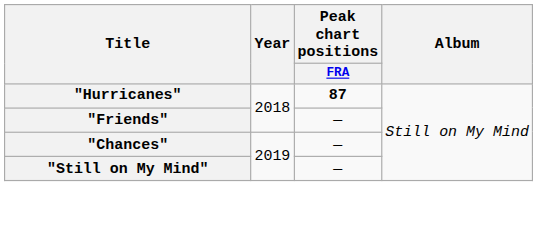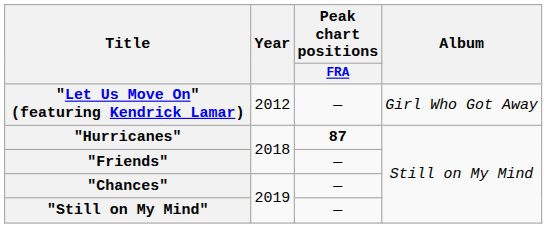 <table class="wikitable plainrowheaders" style="text-align:center;">
 <tr>
 <th scope="col" rowspan="2" style="width:16em;">Title</th>
 <th scope="col" rowspan="2" style="width:1em;">Year</th>
 <th scope="col" colspan="1">Peak chart positions</th>
 <th scope="col" rowspan="2">Album</th>
 </tr>
 <tr>
 <th scope="col" style="width:3em;font-size:85%;"><a href='#'>FRA</a><br></th>
+</tr>
+<tr>
+<th scope="row">"<a href='#'>Let Us Move On</a>"<br><span>(featuring <a href='#'>Kendrick Lamar</a>)</span></th>
+<td>2012</td>
+<td>—</td>
+<td><em>Girl Who Got Away</em></td>
 </tr>
 <tr>
 <th scope="row">"Hurricanes"</th>
 <td rowspan="2">2018</td>
 <td><strong>87</strong></td>
 <td rowspan="4"><em>Still on My Mind</em></td>
 </tr>
 <tr>
 <th scope="row">"Friends"</th>
 <td>—</td>
 </tr>
 <tr>
 <th scope="row">"Chances"</th>
 <td rowspan="2">2019</td>
 <td>—</td>
 </tr>
 <tr>
 <th scope="row">"Still on My Mind"</th>
 <td>—</td>
 </tr>
 </table>
